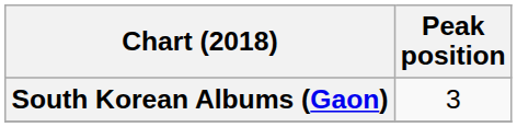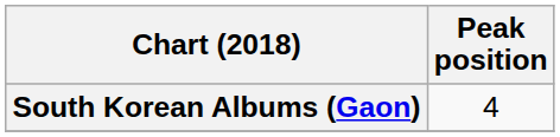 <table class="wikitable sortable plainrowheaders" style="text-align:center">
 <tr>
 <th scope="col">Chart (2018)</th>
 <th scope="col">Peak<br> position</th>
 </tr>
 <tr>
 <th scope="row">South Korean Albums (<a href='#'>Gaon</a>)</th>
-<td>3</td>
+<td>4</td>
 </tr>
 <tr>
 </tr>
 </table>
